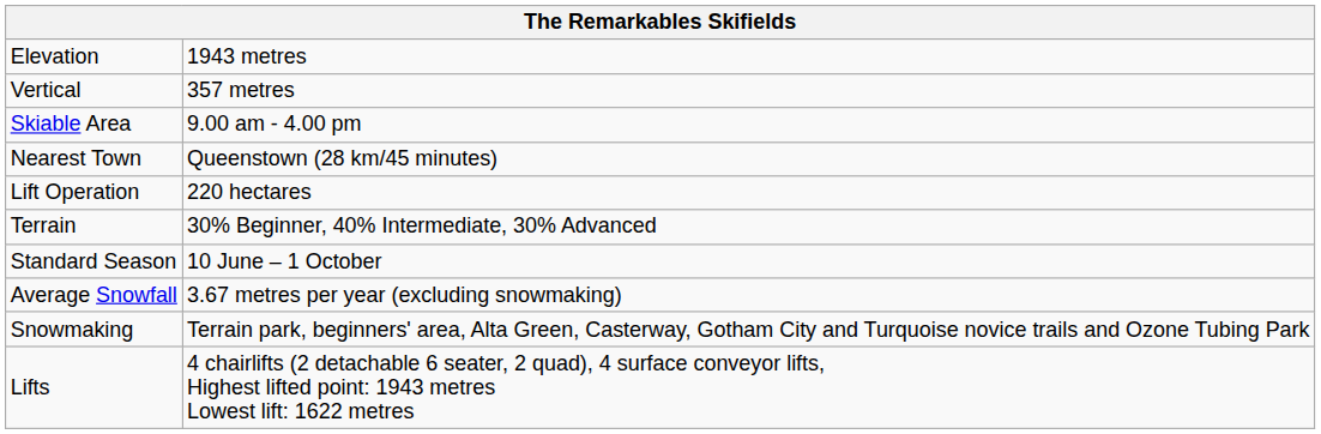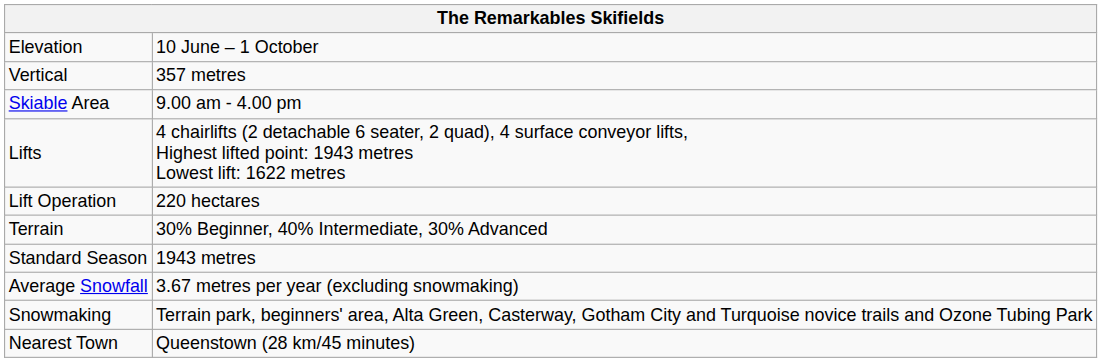 <table class="wikitable">
 <tr>
 <th colspan="2">The Remarkables Skifields</th>
 </tr>
 <tr>
 <td>Elevation</td>
-<td>1943 metres</td>
+<td>10 June – 1 October</td>
 </tr>
 <tr>
 <td>Vertical</td>
 <td>357 metres</td>
 </tr>
 <tr>
 <td><a href='#'>Skiable</a> Area</td>
 <td>9.00 am - 4.00 pm</td>
 </tr>
 <tr>
-<td>Nearest Town</td>
-<td>Queenstown (28 km/45 minutes)</td>
+<td>Lifts</td>
+<td>4 chairlifts (2 detachable 6 seater, 2 quad), 4 surface conveyor lifts, <br>Highest lifted point: 1943 metres<br>Lowest lift: 1622 metres</td>
 </tr>
 <tr>
 <td>Lift Operation</td>
 <td>220 hectares</td>
 </tr>
 <tr>
 <td>Terrain</td>
 <td>30% Beginner, 40% Intermediate, 30% Advanced</td>
 </tr>
 <tr>
 <td>Standard Season</td>
-<td>10 June – 1 October</td>
+<td>1943 metres</td>
 </tr>
 <tr>
 <td>Average <a href='#'>Snowfall</a></td>
 <td>3.67 metres per year (excluding snowmaking)</td>
 </tr>
 <tr>
 <td>Snowmaking</td>
 <td>Terrain park, beginners' area, Alta Green, Casterway, Gotham City and Turquoise novice trails and Ozone Tubing Park</td>
 </tr>
 <tr>
-<td>Lifts</td>
-<td>4 chairlifts (2 detachable 6 seater, 2 quad), 4 surface conveyor lifts, <br>Highest lifted point: 1943 metres<br>Lowest lift: 1622 metres</td>
+<td>Nearest Town</td>
+<td>Queenstown (28 km/45 minutes)</td>
 </tr>
 </table>
